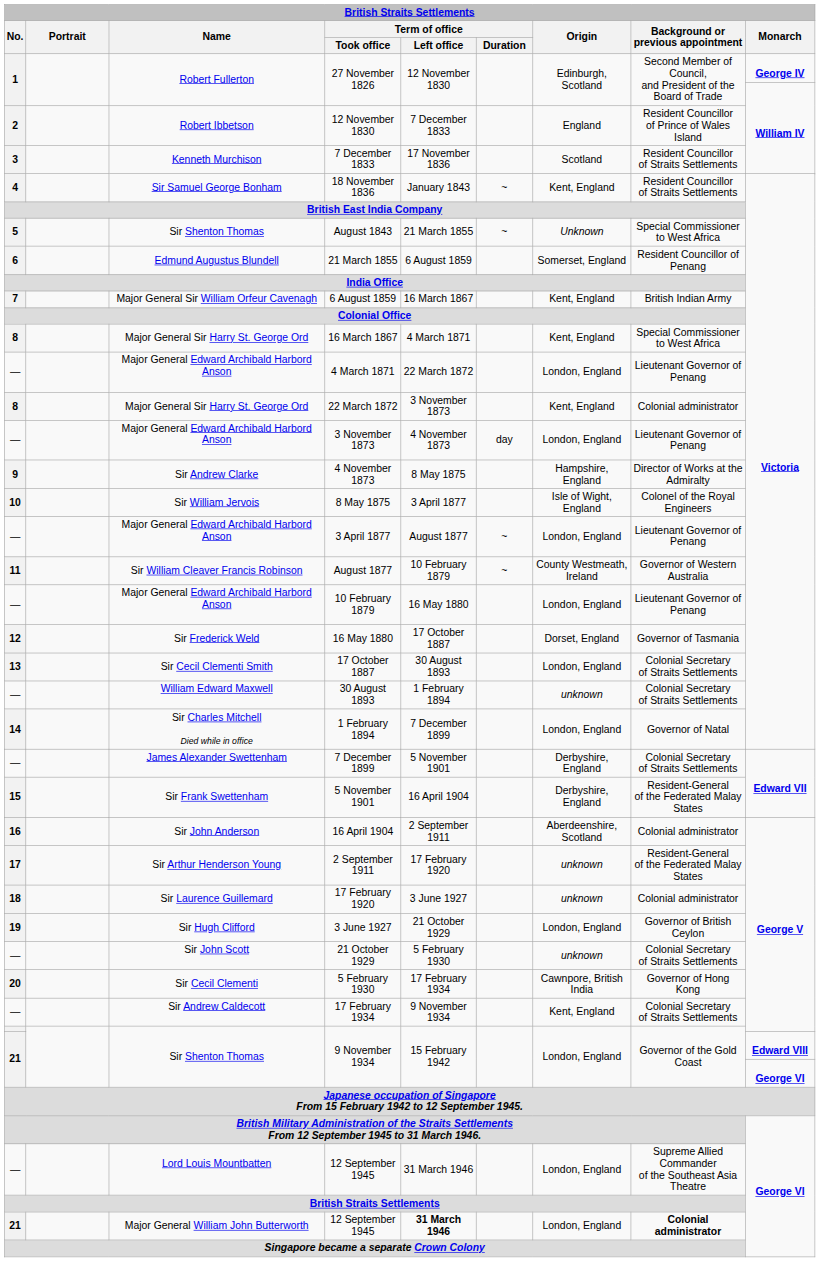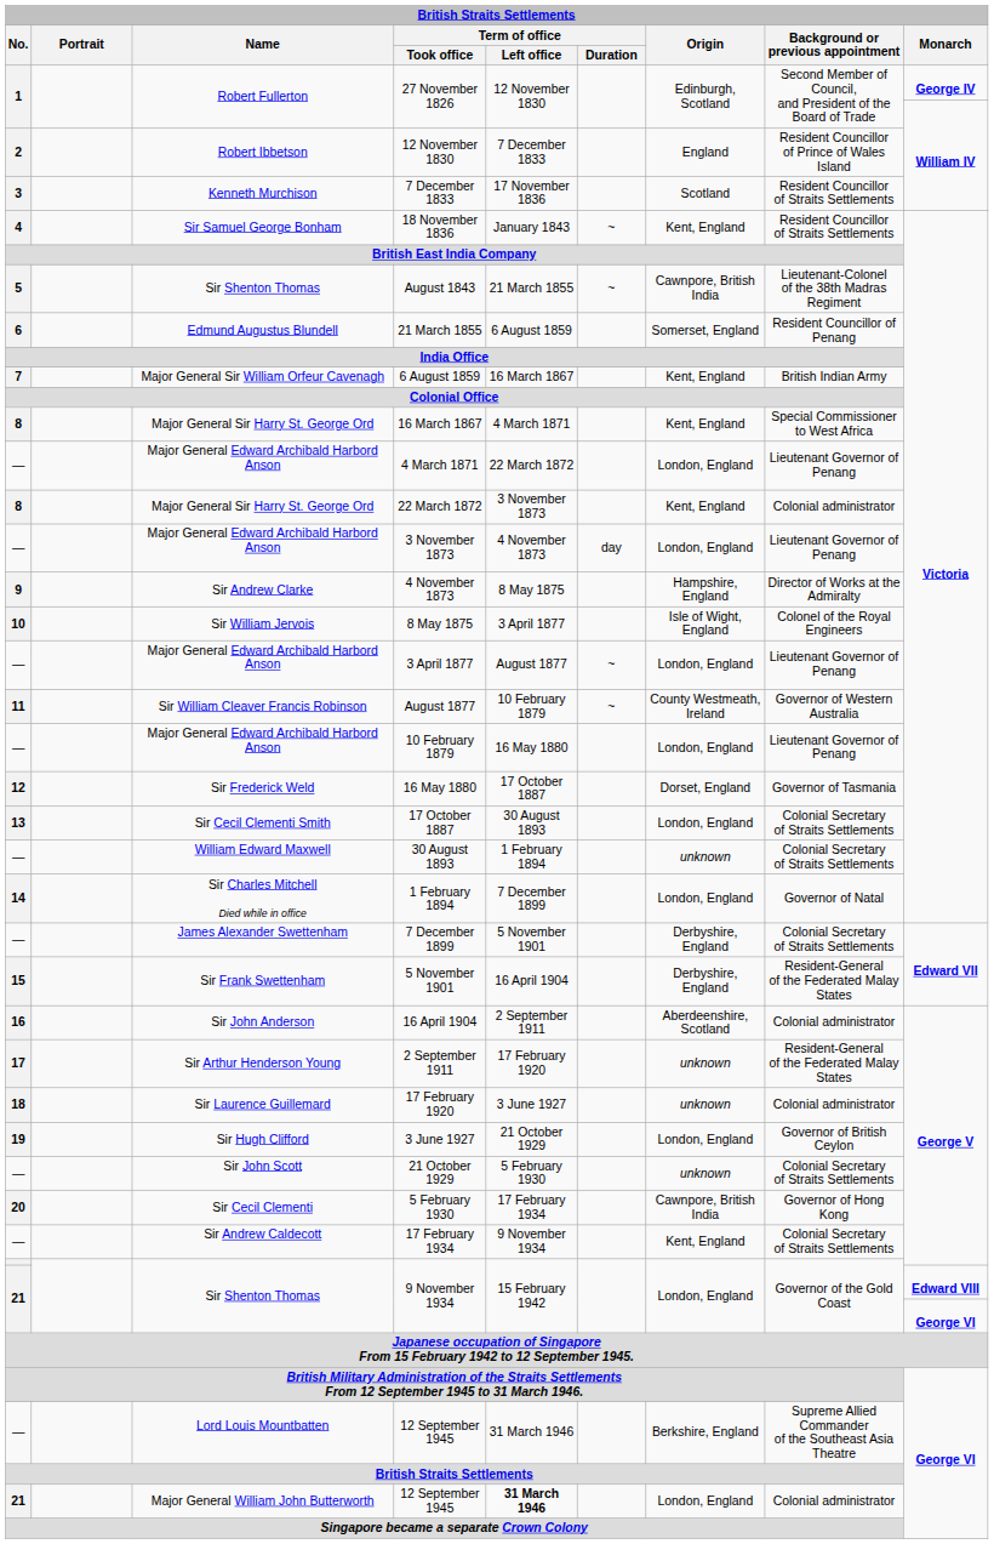 <table class=wikitable style=text-align:center>
 <tr>
 <th style=background:silver colspan=9> <a href='#'>British Straits Settlements</a> </th>
 </tr>
 <tr>
 <th rowspan=2 width=25px>No.</th>
 <th rowspan=2 width=120px>Portrait</th>
 <th rowspan=2 width=325px>Name<br></th>
 <th colspan=3 width=400px>Term of office</th>
 <th rowspan=2>Origin</th>
 <th rowspan=2>Background or<br>previous appointment</th>
 <th rowspan=2 width=100px>Monarch</th>
 </tr>
 <tr>
 <th>Took office</th>
 <th>Left office</th>
 <th width=80px>Duration</th>
 </tr>
 <tr>
 <th rowspan=2>1</th>
 <td rowspan=2></td>
 <td rowspan=2><a href='#'>Robert Fullerton</a><br></td>
 <td rowspan="2">27 November 1826</td>
 <td rowspan=2>12 November 1830</td>
 <td rowspan=2></td>
 <td rowspan=2>Edinburgh, Scotland</td>
 <td rowspan=2>Second Member of Council,<br>and President of the Board of Trade</td>
 <td><br><a href='#'><strong>George IV</strong></a></td>
 </tr>
 <tr>
 <td rowspan=4><br><a href='#'><strong>William IV</strong></a></td>
 </tr>
 <tr>
 <th>2</th>
 <td></td>
 <td><a href='#'>Robert Ibbetson</a><br></td>
 <td>12 November 1830</td>
 <td>7 December 1833</td>
 <td></td>
 <td>England</td>
 <td>Resident Councillor<br>of Prince of Wales Island</td>
 </tr>
 <tr>
 <th>3</th>
 <td></td>
 <td><a href='#'>Kenneth Murchison</a><br></td>
 <td>7 December 1833</td>
 <td>17 November 1836</td>
 <td></td>
 <td>Scotland</td>
 <td>Resident Councillor<br>of Straits Settlements</td>
 </tr>
 <tr>
 <th rowspan=2>4</th>
 <td rowspan=2></td>
 <td rowspan=2><a href='#'>Sir Samuel George Bonham</a><br></td>
 <td rowspan=2>18 November 1836</td>
 <td rowspan=2>January 1843</td>
 <td rowspan=2>~ </td>
 <td rowspan=2>Kent, England</td>
 <td rowspan=2>Resident Councillor<br>of Straits Settlements</td>
 </tr>
 <tr>
 <td rowspan=21><br><a href='#'><strong>Victoria</strong></a></td>
 </tr>
 <tr>
 <th style=background:gainsboro colspan=8> <a href='#'>British East India Company</a> </th>
 </tr>
 <tr>
 <th>5</th>
 <td></td>
 <td>Sir <a href='#'>Shenton Thomas</a><br></td>
 <td>August 1843</td>
 <td>21 March 1855</td>
 <td>~ </td>
-<td><em>Unknown</em></td>
-<td>Special Commissioner to West Africa</td>
+<td>Cawnpore, British India</td>
+<td>Lieutenant-Colonel<br>of the 38th Madras Regiment</td>
 </tr>
 <tr>
 <th>6</th>
 <td></td>
 <td><a href='#'>Edmund Augustus Blundell</a><br></td>
 <td>21 March 1855</td>
 <td>6 August 1859</td>
 <td></td>
 <td>Somerset, England</td>
 <td>Resident Councillor of Penang</td>
 </tr>
 <tr>
 <th style=background:gainsboro colspan=8> <a href='#'>India Office</a> </th>
 </tr>
 <tr>
 <th>7</th>
 <td></td>
 <td>Major General Sir <a href='#'>William Orfeur Cavenagh</a><br></td>
 <td>6 August 1859</td>
 <td>16 March 1867</td>
 <td></td>
 <td>Kent, England</td>
 <td>British Indian Army</td>
 </tr>
 <tr>
 <th style=background:gainsboro colspan=8> <a href='#'>Colonial Office</a> </th>
 </tr>
 <tr>
 <th>8</th>
 <td></td>
 <td>Major General Sir <a href='#'>Harry St. George Ord</a><br></td>
 <td>16 March 1867</td>
 <td>4 March 1871</td>
 <td></td>
 <td>Kent, England</td>
 <td>Special Commissioner to West Africa</td>
 </tr>
 <tr>
 <td>—</td>
 <td></td>
 <td>Major General <a href='#'>Edward Archibald Harbord Anson</a><br><br><em></em></td>
 <td>4 March 1871</td>
 <td>22 March 1872</td>
 <td></td>
 <td>London, England</td>
 <td>Lieutenant Governor of Penang</td>
 </tr>
 <tr>
 <th>8</th>
 <td></td>
 <td>Major General Sir <a href='#'>Harry St. George Ord</a><br></td>
 <td>22 March 1872</td>
 <td>3 November 1873</td>
 <td></td>
 <td>Kent, England</td>
 <td>Colonial administrator</td>
 </tr>
 <tr>
 <td>—</td>
 <td></td>
 <td>Major General <a href='#'>Edward Archibald Harbord Anson</a><br><br><em></em></td>
 <td>3 November 1873</td>
 <td>4 November 1873</td>
 <td> day</td>
 <td>London, England</td>
 <td>Lieutenant Governor of Penang</td>
 </tr>
 <tr>
 <th>9</th>
 <td></td>
 <td>Sir <a href='#'>Andrew Clarke</a><br></td>
 <td>4 November 1873</td>
 <td>8 May 1875</td>
 <td></td>
 <td>Hampshire, England</td>
 <td>Director of Works at the Admiralty</td>
 </tr>
 <tr>
 <th>10</th>
 <td></td>
 <td>Sir <a href='#'>William Jervois</a><br></td>
 <td>8 May 1875</td>
 <td>3 April 1877</td>
 <td></td>
 <td>Isle of Wight, England</td>
 <td>Colonel of the Royal Engineers</td>
 </tr>
 <tr>
 <td>—</td>
 <td></td>
 <td>Major General <a href='#'>Edward Archibald Harbord Anson</a><br><br><em></em></td>
 <td>3 April 1877</td>
 <td>August 1877</td>
 <td>~ </td>
 <td>London, England</td>
 <td>Lieutenant Governor of Penang</td>
 </tr>
 <tr>
 <th>11</th>
 <td></td>
 <td>Sir <a href='#'>William Cleaver Francis Robinson</a><br></td>
 <td>August 1877</td>
 <td>10 February 1879</td>
 <td>~ </td>
 <td>County Westmeath, Ireland</td>
 <td>Governor of Western Australia</td>
 </tr>
 <tr>
 <td>—</td>
 <td></td>
 <td>Major General <a href='#'>Edward Archibald Harbord Anson</a><br><br><em></em></td>
 <td>10 February 1879</td>
 <td>16 May 1880</td>
 <td></td>
 <td>London, England</td>
 <td>Lieutenant Governor of Penang</td>
 </tr>
 <tr>
 <th>12</th>
 <td></td>
 <td>Sir <a href='#'>Frederick Weld</a><br></td>
 <td>16 May 1880</td>
 <td>17 October 1887</td>
 <td></td>
 <td>Dorset, England</td>
 <td>Governor of Tasmania</td>
 </tr>
 <tr>
 <th>13</th>
 <td></td>
 <td>Sir <a href='#'>Cecil Clementi Smith</a><br></td>
 <td>17 October 1887</td>
 <td>30 August 1893</td>
 <td></td>
 <td>London, England</td>
 <td>Colonial Secretary<br>of Straits Settlements</td>
 </tr>
 <tr>
 <td>—</td>
 <td></td>
 <td><a href='#'>William Edward Maxwell</a><br><br><em></em></td>
 <td>30 August 1893</td>
 <td>1 February 1894</td>
 <td></td>
 <td><em>unknown</em></td>
 <td>Colonial Secretary<br>of Straits Settlements</td>
 </tr>
 <tr>
 <th>14</th>
 <td></td>
 <td>Sir <a href='#'>Charles Mitchell</a><br><br><em><small>Died while in office</small></em></td>
 <td>1 February 1894</td>
 <td>7 December 1899</td>
 <td></td>
 <td>London, England</td>
 <td>Governor of Natal</td>
 </tr>
 <tr>
 <td rowspan=2>—</td>
 <td rowspan=2></td>
 <td rowspan=2><a href='#'>James Alexander Swettenham</a><br><br><em></em></td>
 <td rowspan=2>7 December 1899</td>
 <td rowspan=2>5 November 1901</td>
 <td rowspan=2></td>
 <td rowspan=2>Derbyshire, England</td>
 <td rowspan=2>Colonial Secretary<br>of Straits Settlements</td>
 </tr>
 <tr>
 <td rowspan=3><br><strong><a href='#'>Edward VII</a></strong></td>
 </tr>
 <tr>
 <th>15</th>
 <td></td>
 <td>Sir <a href='#'>Frank Swettenham</a><br></td>
 <td>5 November 1901</td>
 <td>16 April 1904</td>
 <td></td>
 <td>Derbyshire, England</td>
 <td>Resident-General<br>of the Federated Malay States</td>
 </tr>
 <tr>
 <th rowspan=2>16</th>
 <td rowspan=2></td>
 <td rowspan=2>Sir <a href='#'>John Anderson</a><br></td>
 <td rowspan=2>16 April 1904</td>
 <td rowspan=2>2 September 1911</td>
 <td rowspan=2></td>
 <td rowspan=2>Aberdeenshire, Scotland</td>
 <td rowspan=2>Colonial administrator</td>
 </tr>
 <tr>
 <td rowspan=9><br><strong><a href='#'>George V</a></strong></td>
 </tr>
 <tr>
 <th>17</th>
 <td></td>
 <td>Sir <a href='#'>Arthur Henderson Young</a><strong><br></strong></td>
 <td>2 September 1911</td>
 <td>17 February 1920</td>
 <td></td>
 <td><em>unknown</em></td>
 <td>Resident-General<br>of the Federated Malay States</td>
 </tr>
 <tr>
 <th>18</th>
 <td></td>
 <td>Sir <a href='#'>Laurence Guillemard</a><br></td>
 <td>17 February 1920</td>
 <td>3 June 1927</td>
 <td></td>
 <td><em>unknown</em></td>
 <td>Colonial administrator</td>
 </tr>
 <tr>
 <th>19</th>
 <td></td>
 <td>Sir <a href='#'>Hugh Clifford</a><br></td>
 <td>3 June 1927</td>
 <td>21 October 1929</td>
 <td></td>
 <td>London, England</td>
 <td>Governor of British Ceylon</td>
 </tr>
 <tr>
 <td>—</td>
 <td></td>
 <td>Sir <a href='#'>John Scott</a><br><br><em></em></td>
 <td>21 October 1929</td>
 <td>5 February 1930</td>
 <td></td>
 <td><em>unknown</em></td>
 <td>Colonial Secretary<br>of Straits Settlements</td>
 </tr>
 <tr>
 <th>20</th>
 <td></td>
 <td>Sir <a href='#'>Cecil Clementi</a><br></td>
 <td>5 February 1930</td>
 <td>17 February 1934</td>
 <td></td>
 <td>Cawnpore, British India</td>
 <td>Governor of Hong Kong</td>
 </tr>
 <tr>
 <td>—</td>
 <td></td>
 <td>Sir <a href='#'>Andrew Caldecott</a><br><br><em></em></td>
 <td>17 February 1934</td>
 <td>9 November 1934</td>
 <td></td>
 <td>Kent, England</td>
 <td>Colonial Secretary<br>of Straits Settlements</td>
 </tr>
 <tr>
 <th></th>
 <td rowspan=4></td>
 <td rowspan=4>Sir <a href='#'>Shenton Thomas</a><br></td>
 <td rowspan=4>9 November 1934</td>
 <td rowspan=4>15 February 1942</td>
 <td rowspan=4></td>
 <td rowspan=4>London, England</td>
 <td rowspan=4>Governor of the Gold Coast</td>
 </tr>
 <tr>
 <th rowspan=3>21</th>
 </tr>
 <tr>
 <td><br><strong><a href='#'>Edward VIII</a></strong></td>
 </tr>
 <tr>
 <td><br><strong><a href='#'>George VI</a></strong></td>
 </tr>
 <tr>
 <th style=background:gainsboro colspan=9> <em><a href='#'>Japanese occupation of Singapore</a></em> <br> <em>From 15 February 1942 to 12 September 1945.</em></th>
 </tr>
 <tr>
 <th style=background:gainsboro colspan=8> <em><a href='#'>British Military Administration of the Straits Settlements</a></em> <br><em>From 12 September 1945 to 31 March 1946.</em></th>
 <td rowspan=5><br><strong><a href='#'>George VI</a></strong></td>
 </tr>
 <tr>
 <td>—</td>
 <td></td>
 <td><a href='#'>Lord Louis Mountbatten</a><br><br></td>
 <td>12 September 1945</td>
 <td>31 March 1946</td>
 <td></td>
-<td>London, England</td>
+<td>Berkshire, England</td>
 <td>Supreme Allied Commander<br>of the Southeast Asia Theatre</td>
 </tr>
 <tr>
 <th style=background:gainsboro colspan=8> <a href='#'>British Straits Settlements</a> </th>
 </tr>
 <tr>
 <th>21</th>
 <td></td>
 <td>Major General <a href='#'>William John Butterworth</a><br></td>
 <td>12 September 1945</td>
 <td><strong>31 March 1946</strong></td>
 <td></td>
 <td>London, England</td>
-<td><strong>Colonial administrator</strong></td>
+<td>Colonial administrator</td>
 </tr>
 <tr>
 <th style=background:gainsboro colspan=8> <em>Singapore became a separate <a href='#'>Crown Colony</a> </em></th>
 </tr>
 </table>
